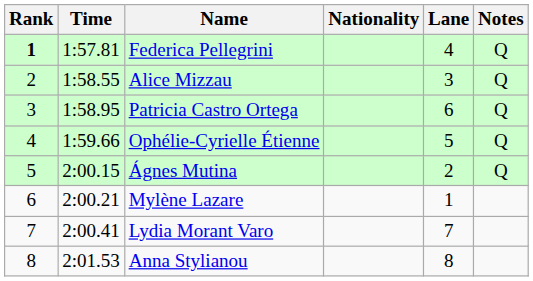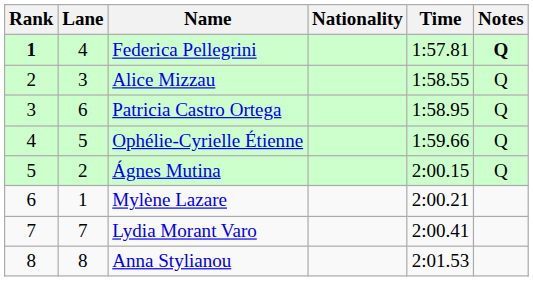 <table class="wikitable sortable" style="text-align:center">
 <tr>
 <th>Rank</th>
-<th>Time</th>
+<th>Lane</th>
 <th>Name</th>
 <th>Nationality</th>
-<th>Lane</th>
+<th>Time</th>
 <th>Notes</th>
 </tr>
 <tr bgcolor=ccffcc>
 <td><strong>1</strong></td>
-<td>1:57.81</td>
+<td>4</td>
 <td align=left><a href='#'>Federica Pellegrini</a></td>
 <td align=left></td>
-<td>4</td>
-<td>Q</td>
+<td>1:57.81</td>
+<td><strong>Q</strong></td>
 </tr>
 <tr bgcolor=ccffcc>
 <td>2</td>
-<td>1:58.55</td>
+<td>3</td>
 <td align=left><a href='#'>Alice Mizzau</a></td>
 <td align=left></td>
-<td>3</td>
+<td>1:58.55</td>
 <td>Q</td>
 </tr>
 <tr bgcolor=ccffcc>
 <td>3</td>
-<td>1:58.95</td>
+<td>6</td>
 <td align=left><a href='#'>Patricia Castro Ortega</a></td>
 <td align=left></td>
-<td>6</td>
+<td>1:58.95</td>
 <td>Q</td>
 </tr>
 <tr bgcolor=ccffcc>
 <td>4</td>
-<td>1:59.66</td>
+<td>5</td>
 <td align=left><a href='#'>Ophélie-Cyrielle Étienne</a></td>
 <td align=left></td>
-<td>5</td>
+<td>1:59.66</td>
 <td>Q</td>
 </tr>
 <tr bgcolor=ccffcc>
 <td>5</td>
-<td>2:00.15</td>
+<td>2</td>
 <td align=left><a href='#'>Ágnes Mutina</a></td>
 <td align=left></td>
-<td>2</td>
+<td>2:00.15</td>
 <td>Q</td>
 </tr>
 <tr>
 <td>6</td>
-<td>2:00.21</td>
+<td>1</td>
 <td align=left><a href='#'>Mylène Lazare</a></td>
 <td align=left></td>
-<td>1</td>
+<td>2:00.21</td>
 <td></td>
 </tr>
 <tr>
 <td>7</td>
-<td>2:00.41</td>
+<td>7</td>
 <td align=left><a href='#'>Lydia Morant Varo</a></td>
 <td align=left></td>
-<td>7</td>
+<td>2:00.41</td>
 <td></td>
 </tr>
 <tr>
 <td>8</td>
-<td>2:01.53</td>
+<td>8</td>
 <td align=left><a href='#'>Anna Stylianou</a></td>
 <td align=left></td>
-<td>8</td>
+<td>2:01.53</td>
 <td></td>
 </tr>
 </table>
